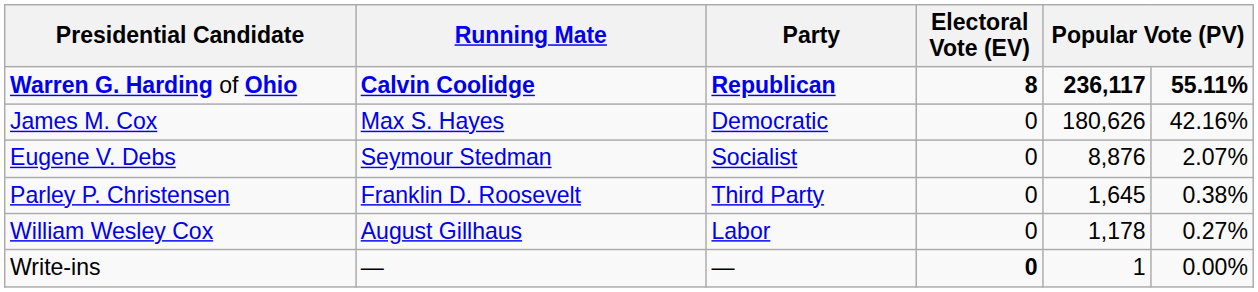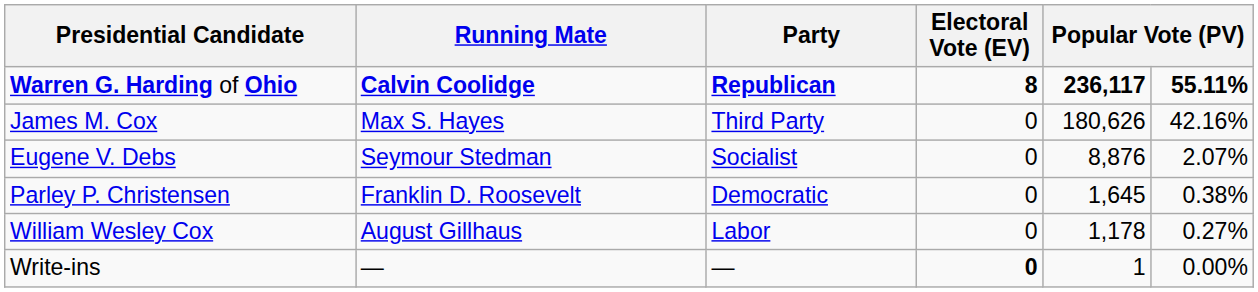 <table class="wikitable">
 <tr>
 <th width="25%">Presidential Candidate</th>
 <th width="25%"><a href='#'>Running Mate</a></th>
 <th width="15%">Party</th>
 <th width="9%">Electoral Vote (EV)</th>
 <th colspan="2" width="15%">Popular Vote (PV)</th>
 </tr>
 <tr>
 <td><strong><a href='#'>Warren G. Harding</a></strong> of <strong><a href='#'>Ohio</a></strong></td>
 <td><strong><a href='#'>Calvin Coolidge</a></strong></td>
 <td><strong><a href='#'>Republican</a></strong></td>
 <td align="right"><strong>8</strong></td>
 <td align="right"><strong>236,117</strong></td>
 <td align="right"><strong>55.11%</strong></td>
 </tr>
 <tr>
 <td><a href='#'>James M. Cox</a></td>
 <td><a href='#'>Max S. Hayes</a></td>
-<td><a href='#'>Democratic</a></td>
+<td><a href='#'>Third Party</a></td>
 <td align="right">0</td>
 <td align="right">180,626</td>
 <td align="right">42.16%</td>
 </tr>
 <tr>
 <td><a href='#'>Eugene V. Debs</a></td>
 <td><a href='#'>Seymour Stedman</a></td>
 <td><a href='#'>Socialist</a></td>
 <td align="right">0</td>
 <td align="right">8,876</td>
 <td align="right">2.07%</td>
 </tr>
 <tr>
 <td><a href='#'>Parley P. Christensen</a></td>
 <td><a href='#'>Franklin D. Roosevelt</a></td>
-<td><a href='#'>Third Party</a></td>
+<td><a href='#'>Democratic</a></td>
 <td align="right">0</td>
 <td align="right">1,645</td>
 <td align="right">0.38%</td>
 </tr>
 <tr>
 <td><a href='#'>William Wesley Cox</a></td>
 <td><a href='#'>August Gillhaus</a></td>
 <td><a href='#'>Labor</a></td>
 <td align="right">0</td>
 <td align="right">1,178</td>
 <td align="right">0.27%</td>
 </tr>
 <tr>
 <td>Write-ins</td>
 <td>—</td>
 <td>—</td>
 <td align="right"><strong>0</strong></td>
 <td align="right">1</td>
 <td align="right">0.00%</td>
 </tr>
 </table>
